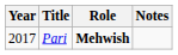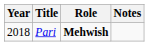 <table class="wikitable">
 <tr>
 <th>Year</th>
 <th>Title</th>
 <th>Role</th>
 <th>Notes</th>
 </tr>
 <tr>
-<td>2017</td>
+<td>2018</td>
 <td><em><a href='#'>Pari</a></em></td>
 <td><strong>Mehwish</strong></td>
 <td></td>
 </tr>
 </table>
